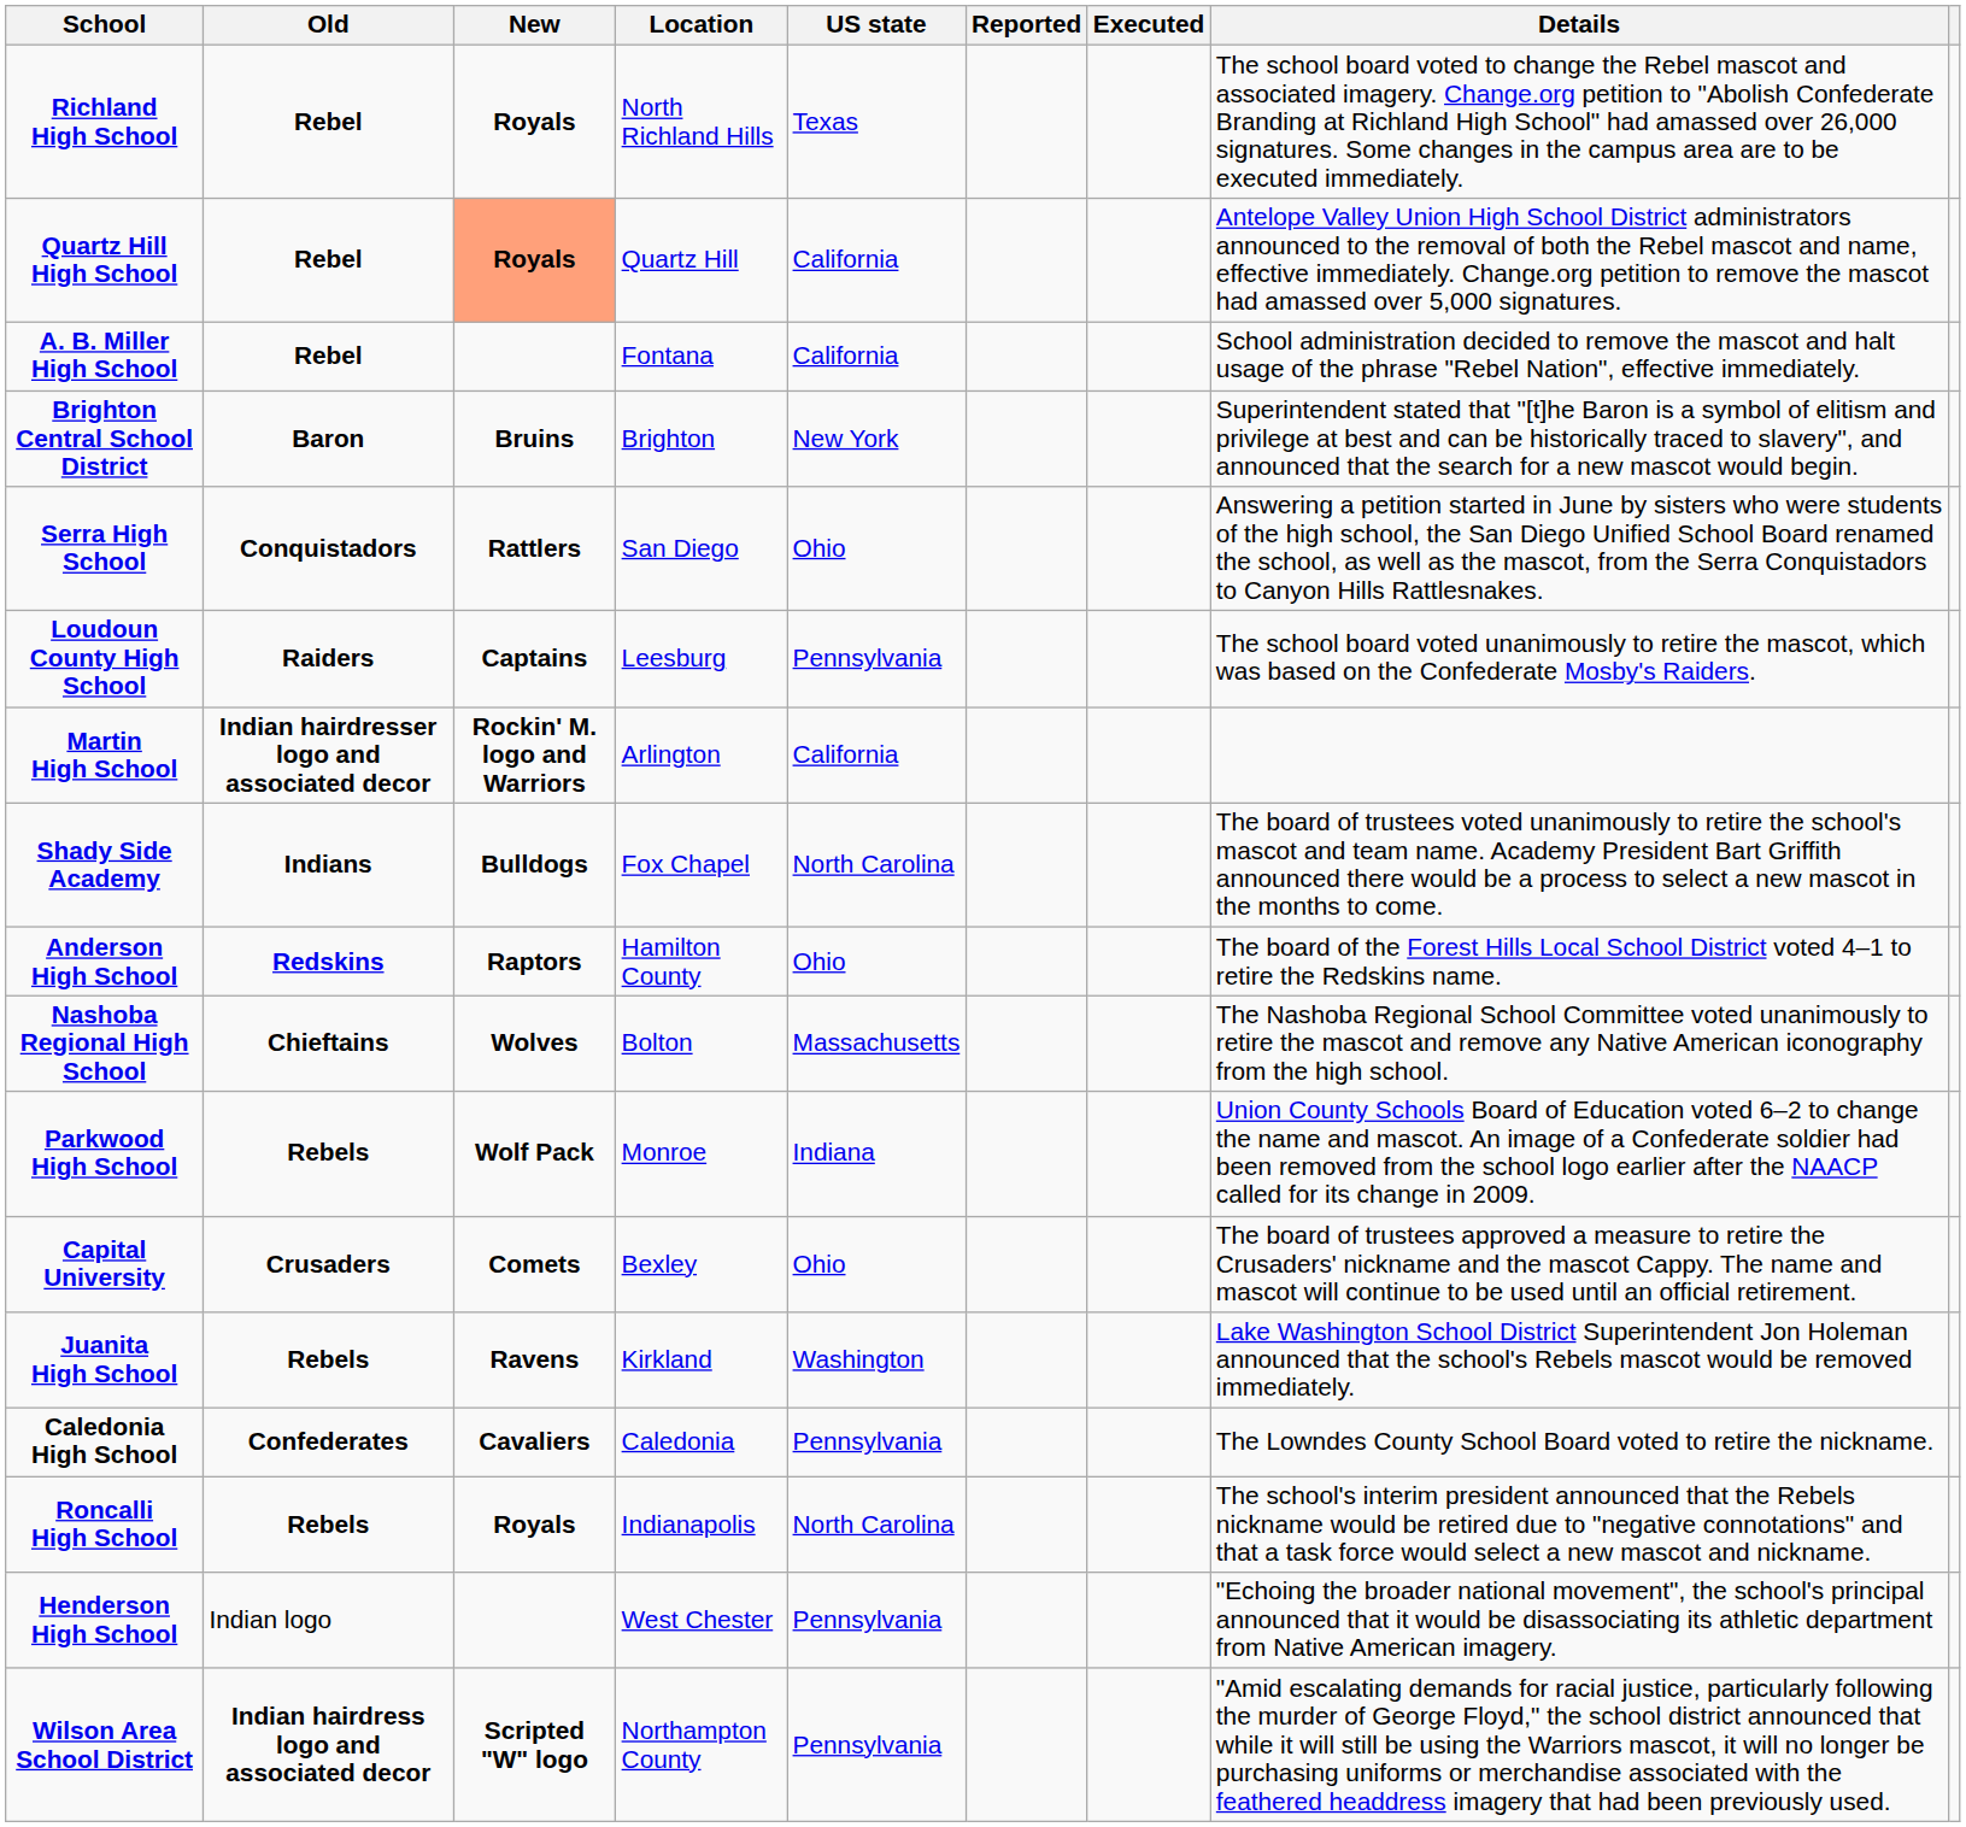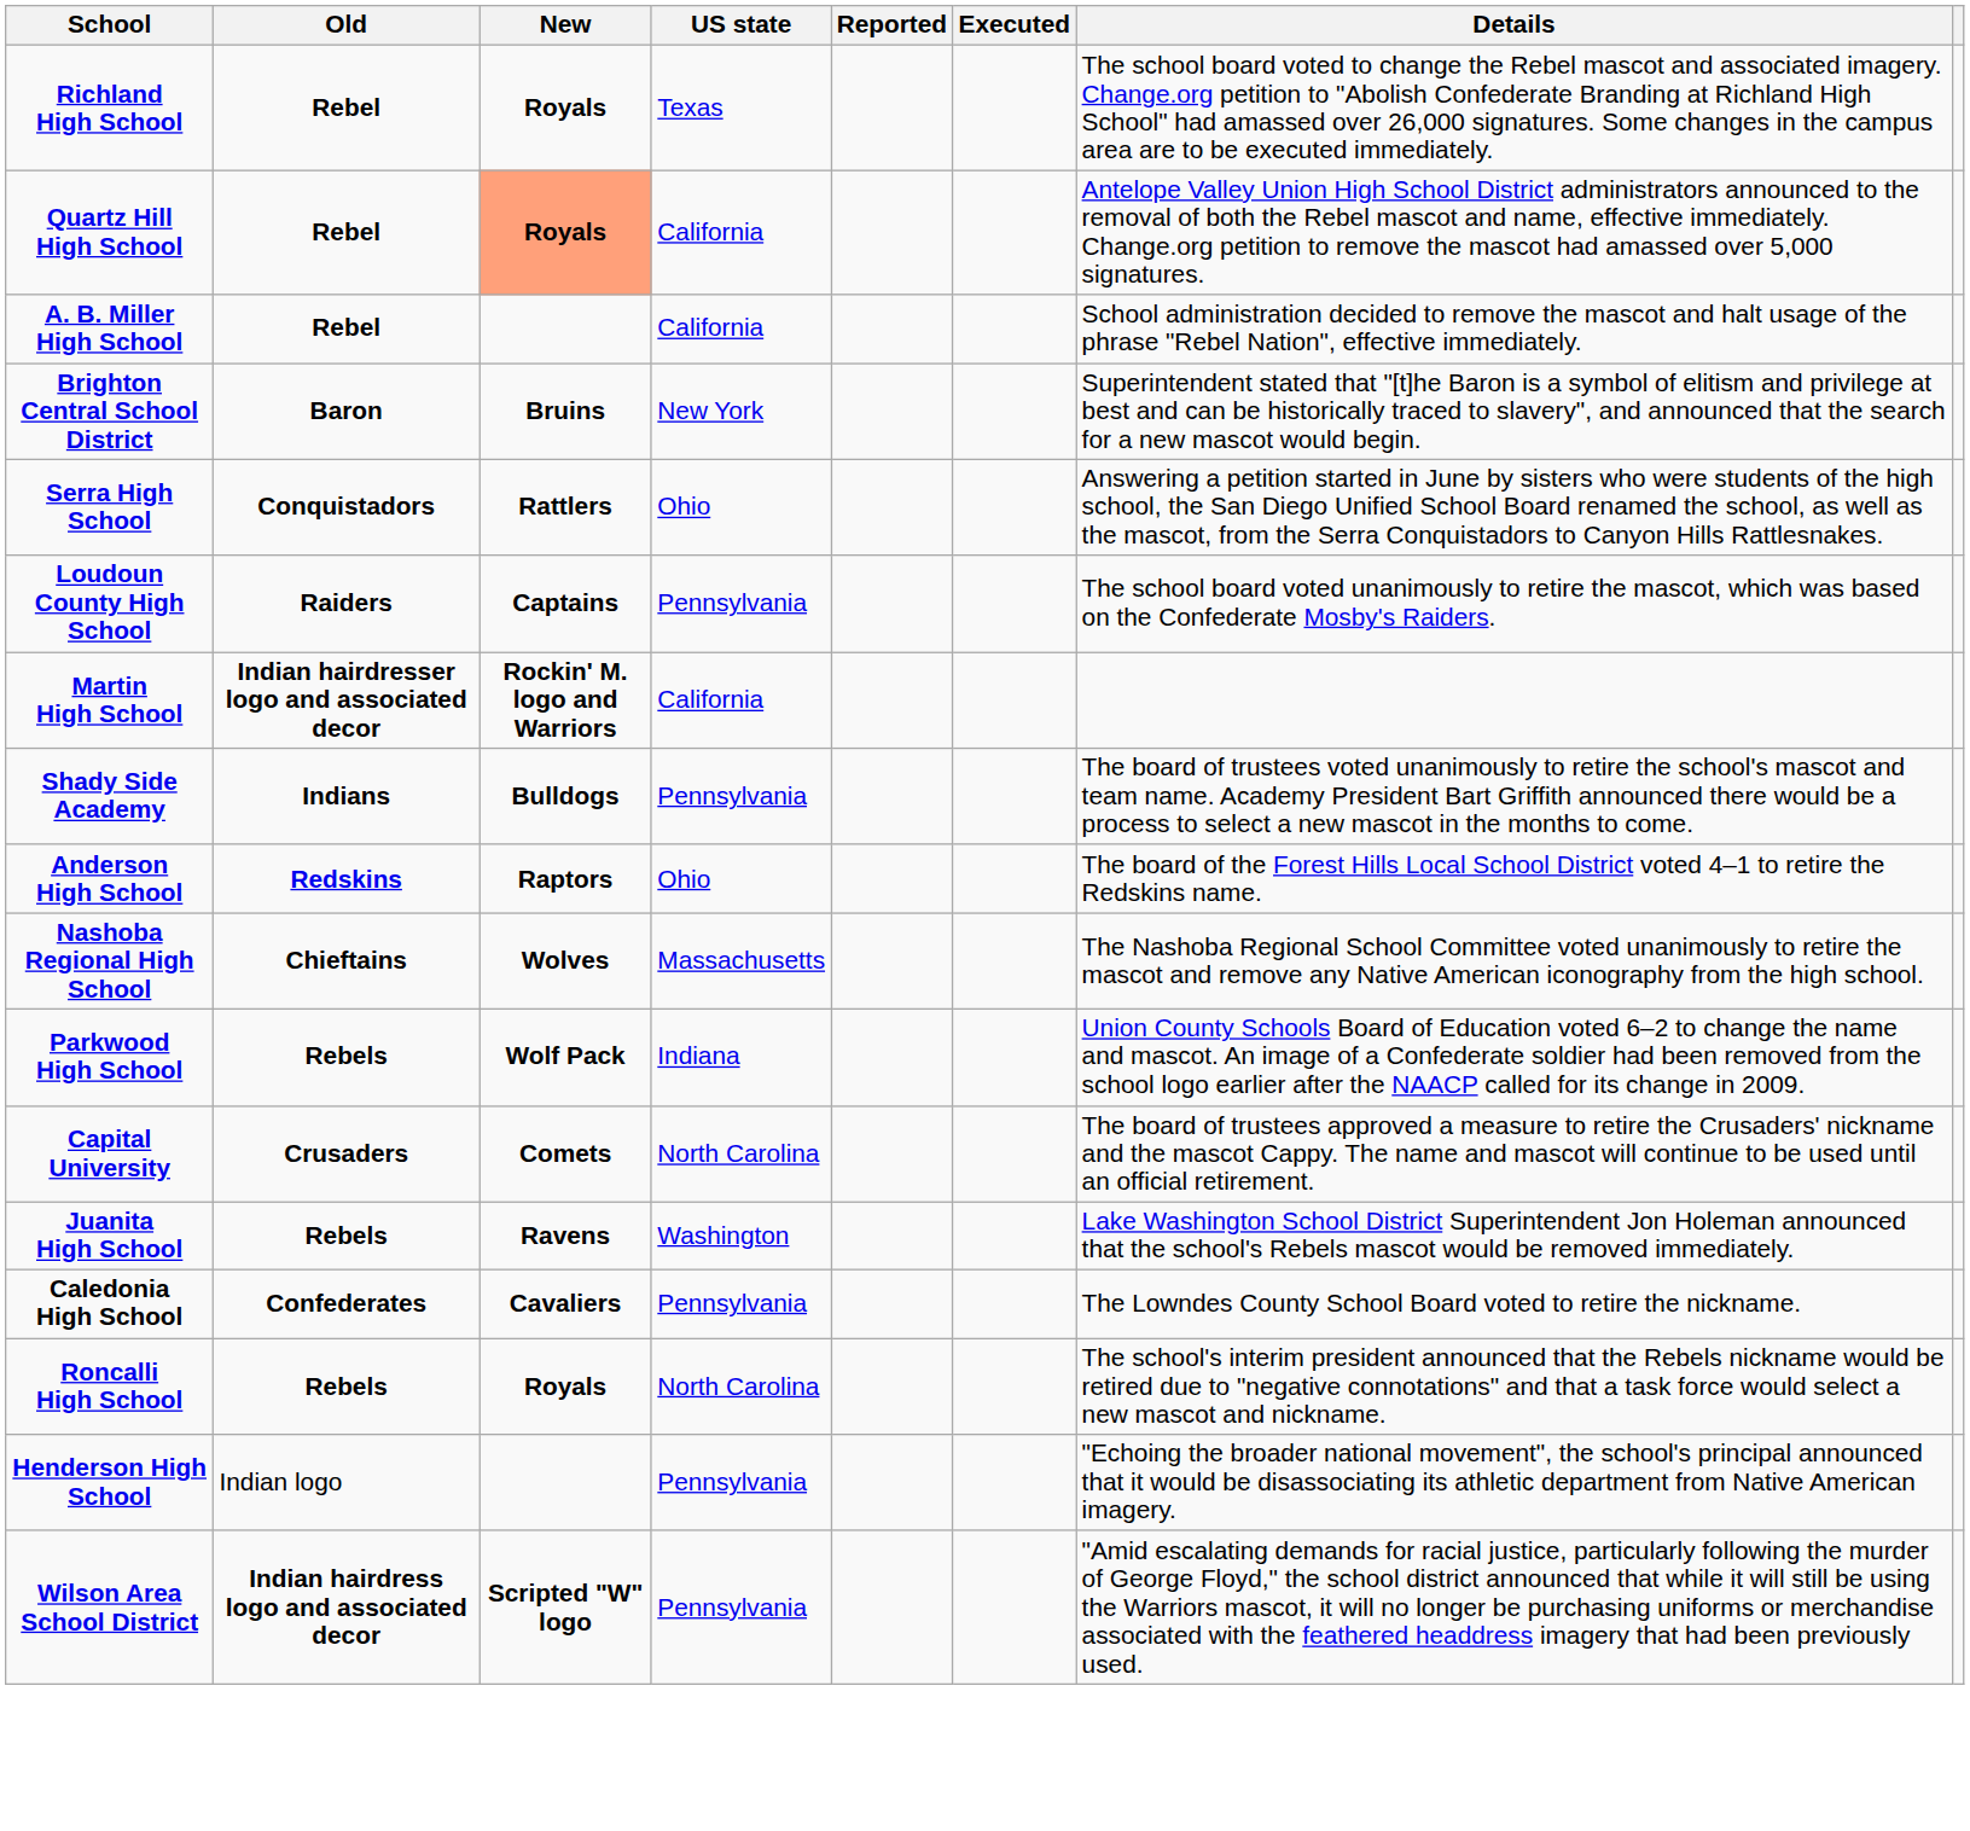 <table class="wikitable sortable" style="text-align:left">
 <tr>
 <th>School</th>
 <th>Old</th>
 <th>New</th>
-<th>Location</th>
 <th>US state</th>
 <th>Reported</th>
 <th>Executed</th>
 <th>Details</th>
 <th class="unsortable"></th>
 </tr>
 <tr>
 <td style="text-align: center; font-weight: bold"><a href='#'>Richland High School</a></td>
 <td style="text-align: center; font-weight: bold">Rebel</td>
 <td style="text-align: center; font-weight: bold">Royals</td>
-<td><a href='#'>North Richland Hills</a></td>
 <td><a href='#'>Texas</a></td>
 <td></td>
 <td></td>
 <td>The school board voted to change the Rebel mascot and associated imagery. <a href='#'>Change.org</a> petition to "Abolish Confederate Branding at Richland High School" had amassed over 26,000 signatures. Some changes in the campus area are to be executed immediately.</td>
 <td><br></td>
 </tr>
 <tr>
 <td style="text-align: center; font-weight: bold"><a href='#'>Quartz&nbsp;Hill High&nbsp;School</a></td>
 <td style="text-align: center; font-weight: bold">Rebel</td>
 <td style="background: lightsalmon; text-align: center; font-weight: bold">Royals</td>
-<td><a href='#'>Quartz Hill</a></td>
 <td><a href='#'>California</a></td>
 <td></td>
 <td></td>
 <td><a href='#'>Antelope Valley Union High School District</a> administrators announced to the removal of both the Rebel mascot and name, effective immediately. Change.org petition to remove the mascot had amassed over 5,000 signatures.</td>
 <td></td>
 </tr>
 <tr>
 <td style="text-align: center; font-weight: bold"><a href='#'>A.&nbsp;B.&nbsp;Miller High&nbsp;School</a></td>
 <td style="text-align: center; font-weight: bold">Rebel</td>
 <td style="text-align: center; font-style: italic"></td>
-<td><a href='#'>Fontana</a></td>
 <td><a href='#'>California</a></td>
 <td></td>
 <td></td>
 <td>School administration decided to remove the mascot and halt usage of the phrase "Rebel Nation", effective immediately.</td>
 <td></td>
 </tr>
 <tr>
 <td style="text-align: center; font-weight: bold"><a href='#'>Brighton Central School District</a></td>
 <td style="text-align: center; font-weight: bold">Baron</td>
 <td style="text-align: center; font-weight: bold">Bruins</td>
-<td><a href='#'>Brighton</a></td>
 <td><a href='#'>New York</a></td>
 <td></td>
 <td></td>
 <td>Superintendent stated that "[t]he Baron is a symbol of elitism and privilege at best and can be historically traced to slavery", and announced that the search for a new mascot would begin.</td>
 <td><br></td>
 </tr>
 <tr>
 <td style="text-align: center; font-weight: bold"><a href='#'>Serra High School</a></td>
 <td style="text-align: center; font-weight: bold">Conquistadors</td>
 <td style="text-align: center; font-weight: bold">Rattlers</td>
-<td><a href='#'>San Diego</a></td>
 <td><a href='#'>Ohio</a></td>
 <td></td>
 <td></td>
 <td>Answering a petition started in June by sisters who were students of the high school, the San Diego Unified School Board renamed the school, as well as the mascot, from the Serra Conquistadors to Canyon Hills Rattlesnakes.</td>
 <td><br></td>
 </tr>
 <tr>
 <td style="text-align: center; font-weight: bold"><a href='#'>Loudoun County High School</a></td>
 <td style="text-align: center; font-weight: bold">Raiders</td>
 <td style="text-align: center; font-weight: bold">Captains</td>
-<td><a href='#'>Leesburg</a></td>
 <td><a href='#'>Pennsylvania</a></td>
 <td></td>
 <td></td>
 <td>The school board voted unanimously to retire the mascot, which was based on the Confederate <a href='#'>Mosby's Raiders</a>.</td>
 <td></td>
 </tr>
 <tr>
 <td style="text-align: center; font-weight: bold"><a href='#'>Martin High School</a></td>
 <td style="text-align: center; font-weight: bold">Indian hairdresser logo and associated decor</td>
 <td style="text-align: center; font-weight: bold">Rockin' M. logo and Warriors</td>
-<td><a href='#'>Arlington</a></td>
 <td><a href='#'>California</a></td>
 <td></td>
 <td></td>
 <td></td>
 <td></td>
 </tr>
 <tr>
 <td style="text-align: center; font-weight: bold"><a href='#'>Shady Side Academy</a></td>
 <td style="text-align: center; font-weight: bold">Indians</td>
 <td style="text-align: center; font-weight: bold">Bulldogs</td>
-<td><a href='#'>Fox Chapel</a></td>
-<td><a href='#'>North Carolina</a></td>
+<td><a href='#'>Pennsylvania</a></td>
 <td></td>
 <td></td>
 <td>The board of trustees voted unanimously to retire the school's mascot and team name. Academy President Bart Griffith announced there would be a process to select a new mascot in the months to come.</td>
 <td><br></td>
 </tr>
 <tr>
 <td style="text-align: center; font-weight: bold"><a href='#'>Anderson High School</a></td>
 <td style="text-align: center; font-weight: bold"><a href='#'>Redskins</a></td>
 <td style="text-align: center; font-weight: bold">Raptors</td>
-<td><a href='#'>Hamilton County</a></td>
 <td><a href='#'>Ohio</a></td>
 <td></td>
 <td></td>
 <td>The board of the <a href='#'>Forest Hills Local School District</a> voted 4–1 to retire the Redskins name.</td>
 <td><br></td>
 </tr>
 <tr>
 <td style="text-align: center; font-weight: bold"><a href='#'>Nashoba Regional High School</a></td>
 <td style="text-align: center; font-weight: bold">Chieftains</td>
 <td style="text-align: center; font-weight: bold">Wolves</td>
-<td><a href='#'>Bolton</a></td>
 <td><a href='#'>Massachusetts</a></td>
 <td></td>
 <td></td>
 <td>The Nashoba Regional School Committee voted unanimously to retire the mascot and remove any Native American iconography from the high school.</td>
 <td><br></td>
 </tr>
 <tr>
 <td style="text-align: center"><strong><a href='#'>Parkwood High&nbsp;School</a></strong></td>
 <td style="text-align: center"><strong>Rebels</strong></td>
 <td style="text-align: center"><strong>Wolf Pack</strong></td>
-<td><a href='#'>Monroe</a></td>
 <td><a href='#'>Indiana</a></td>
 <td></td>
 <td></td>
 <td><a href='#'>Union County Schools</a> Board of Education voted 6–2 to change the name and mascot. An image of a Confederate soldier had been removed from the school logo earlier after the <a href='#'>NAACP</a> called for its change in 2009.</td>
 <td><br><br></td>
 </tr>
 <tr>
 <td style="text-align: center; font-weight: bold"><a href='#'>Capital University</a></td>
 <td style="text-align: center; font-weight: bold">Crusaders</td>
 <td style="text-align: center; font-Weight: bold">Comets</td>
-<td><a href='#'>Bexley</a></td>
-<td><a href='#'>Ohio</a></td>
+<td><a href='#'>North Carolina</a></td>
 <td></td>
 <td></td>
 <td>The board of trustees approved a measure to retire the Crusaders' nickname and the mascot Cappy. The name and mascot will continue to be used until an official retirement.</td>
 <td><br></td>
 </tr>
 <tr>
 <td style="text-align: center"><strong><a href='#'>Juanita High&nbsp;School</a></strong></td>
 <td style="text-align: center"><strong>Rebels</strong></td>
 <td style="text-align: center"><strong>Ravens</strong></td>
-<td><a href='#'>Kirkland</a></td>
 <td><a href='#'>Washington</a></td>
 <td></td>
 <td></td>
 <td><a href='#'>Lake Washington School District</a> Superintendent Jon Holeman announced that the school's Rebels mascot would be removed immediately.</td>
 <td><br></td>
 </tr>
 <tr>
 <td style="text-align: center; font-weight: bold">Caledonia High School</td>
 <td style="text-align: center; font-weight: bold">Confederates</td>
 <td style="text-align: center; font-weight: bold">Cavaliers</td>
-<td><a href='#'>Caledonia</a></td>
 <td><a href='#'>Pennsylvania</a></td>
 <td></td>
 <td></td>
 <td>The Lowndes County School Board voted to retire the nickname.</td>
 <td><br></td>
 </tr>
 <tr>
 <td style="text-align: center; font-weight: bold"><a href='#'>Roncalli High School</a></td>
 <td style="text-align: center; font-weight: bold">Rebels</td>
 <td style="text-align: center; font-weight: bold">Royals</td>
-<td><a href='#'>Indianapolis</a></td>
 <td><a href='#'>North Carolina</a></td>
 <td></td>
 <td></td>
 <td>The school's interim president announced that the Rebels nickname would be retired due to "negative connotations" and that a task force would select a new mascot and nickname.</td>
 <td><br></td>
 </tr>
 <tr>
 <td style="text-align: center; font-weight: bold"><a href='#'>Henderson High School</a></td>
 <td>Indian logo</td>
 <td></td>
-<td><a href='#'>West Chester</a></td>
 <td><a href='#'>Pennsylvania</a></td>
 <td></td>
 <td></td>
 <td>"Echoing the broader national movement", the school's principal announced that it would be disassociating its athletic department from Native American imagery.</td>
 <td></td>
 </tr>
 <tr>
 <td style="text-align: center; font-weight: bold"><a href='#'>Wilson Area School District</a></td>
 <td style="text-align: center; font-weight: bold">Indian hairdress logo and associated decor</td>
 <td style="text-align: center; font-weight: bold">Scripted "W" logo</td>
-<td><a href='#'>Northampton County</a></td>
 <td><a href='#'>Pennsylvania</a></td>
 <td></td>
 <td></td>
 <td>"Amid escalating demands for racial justice, particularly following the murder of George Floyd," the school district announced that while it will still be using the Warriors mascot, it will no longer be purchasing uniforms or merchandise associated with the <a href='#'>feathered headdress</a> imagery that had been previously used.</td>
 <td></td>
 </tr>
 </table>
